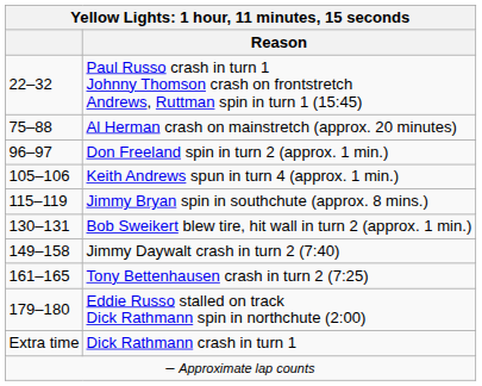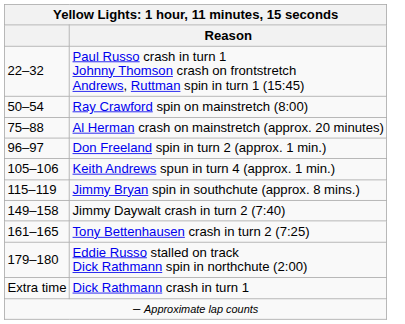 <table class="wikitable">
 <tr>
 <th colspan=2>Yellow Lights: 1 hour, 11 minutes, 15 seconds</th>
 </tr>
 <tr>
 <th></th>
 <th>Reason</th>
 </tr>
 <tr>
 <td>22–32</td>
 <td><a href='#'>Paul Russo</a> crash in turn 1<br><a href='#'>Johnny Thomson</a> crash on frontstretch<br><a href='#'>Andrews</a>, <a href='#'>Ruttman</a> spin in turn 1 (15:45)</td>
+</tr>
+<tr>
+<td>50–54</td>
+<td><a href='#'>Ray Crawford</a> spin on mainstretch (8:00)</td>
 </tr>
 <tr>
 <td>75–88</td>
 <td><a href='#'>Al Herman</a> crash on mainstretch (approx. 20 minutes)</td>
 </tr>
 <tr>
 <td>96–97</td>
 <td><a href='#'>Don Freeland</a> spin in turn 2 (approx. 1 min.)</td>
 </tr>
 <tr>
 <td>105–106</td>
 <td><a href='#'>Keith Andrews</a> spun in turn 4 (approx. 1 min.)</td>
 </tr>
 <tr>
 <td>115–119</td>
 <td><a href='#'>Jimmy Bryan</a> spin in southchute (approx. 8 mins.)</td>
-</tr>
-<tr>
-<td>130–131</td>
-<td><a href='#'>Bob Sweikert</a> blew tire, hit wall in turn 2 (approx. 1 min.)</td>
 </tr>
 <tr>
 <td>149–158</td>
 <td>Jimmy Daywalt crash in turn 2 (7:40)</td>
 </tr>
 <tr>
 <td>161–165</td>
 <td><a href='#'>Tony Bettenhausen</a> crash in turn 2 (7:25)</td>
 </tr>
 <tr>
 <td>179–180</td>
 <td><a href='#'>Eddie Russo</a> stalled on track<br><a href='#'>Dick Rathmann</a> spin in northchute (2:00)</td>
 </tr>
 <tr>
 <td>Extra time</td>
 <td><a href='#'>Dick Rathmann</a> crash in turn 1</td>
 </tr>
 <tr>
 <td colspan=2 align=center> – <em><small>Approximate lap counts</small></em></td>
 </tr>
 </table>
